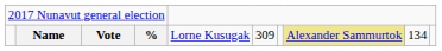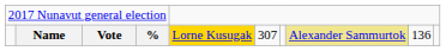 <table class="wikitable">
 <tr>
 <td colspan=4 align=center><a href='#'>2017 Nunavut general election</a></td>
 </tr>
 <tr>
 <td></td>
 <th><strong>Name </strong></th>
 <th><strong>Vote</strong></th>
 <th><strong>%</strong><br></th>
-<td><a href='#'>Lorne Kusugak</a></td>
-<td>309</td>
+<td style="background: gold;"><a href='#'>Lorne Kusugak</a></td>
+<td>307</td>
 <td><br></td>
 <td style="background: khaki;"><a href='#'>Alexander Sammurtok</a></td>
-<td>134</td>
+<td>136</td>
 <td></td>
 </tr>
 </table>
